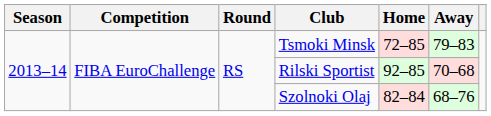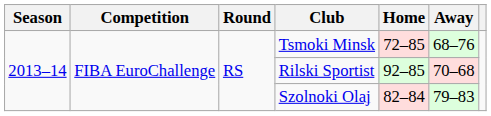 <table class="wikitable">
 <tr>
 <th>Season</th>
 <th>Competition</th>
 <th>Round</th>
 <th>Club</th>
 <th>Home</th>
 <th>Away</th>
 <th></th>
 </tr>
 <tr>
 <td rowspan="3"><a href='#'>2013–14</a></td>
 <td rowspan="3"><a href='#'>FIBA EuroChallenge</a></td>
 <td rowspan="3"><a href='#'>RS</a></td>
 <td> <a href='#'>Tsmoki Minsk</a></td>
 <td style="text-align:center;" bgcolor=#fdd>72–85</td>
-<td style="text-align:center;" bgcolor=#dfd>79–83</td>
+<td style="text-align:center;" bgcolor=#dfd>68–76</td>
 <td rowspan="3"></td>
 </tr>
 <tr>
 <td> <a href='#'>Rilski Sportist</a></td>
 <td style="text-align:center;" bgcolor=#dfd>92–85</td>
 <td style="text-align:center;" bgcolor=#fdd>70–68</td>
 </tr>
 <tr>
 <td> <a href='#'>Szolnoki Olaj</a></td>
 <td style="text-align:center;" bgcolor=#fdd>82–84</td>
-<td style="text-align:center;" bgcolor=#dfd>68–76</td>
+<td style="text-align:center;" bgcolor=#dfd>79–83</td>
 </tr>
 </table>
